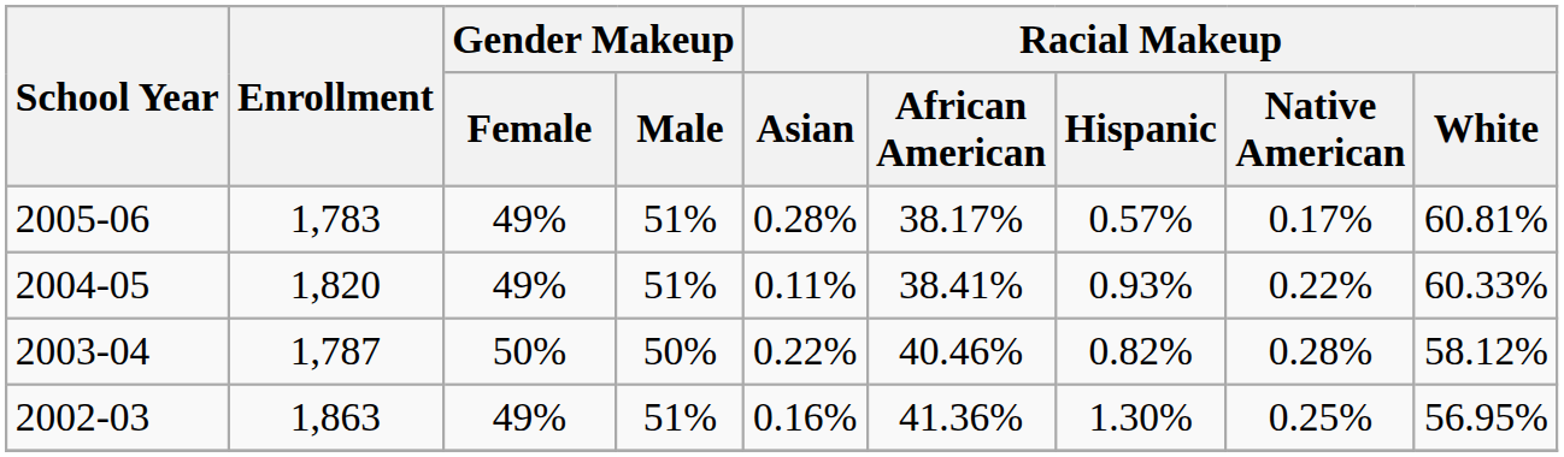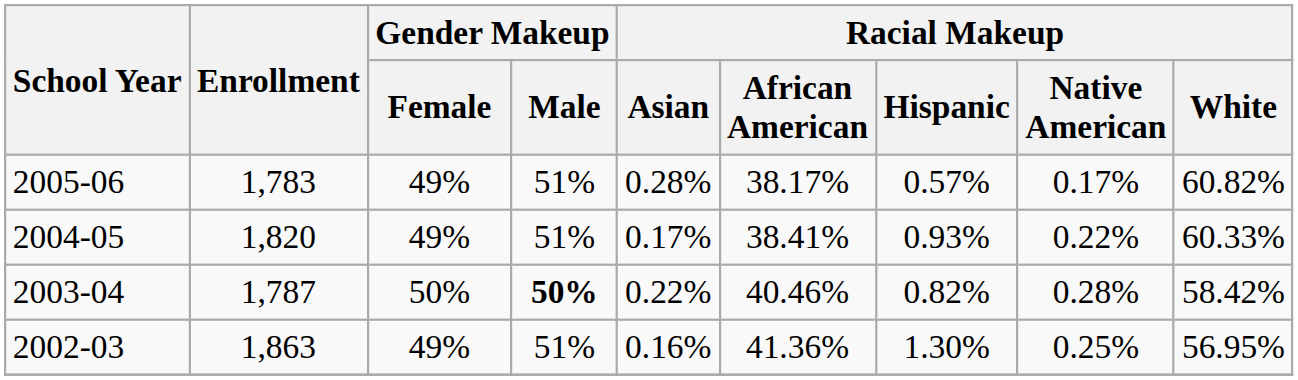 <table class="wikitable" style="font-size: 95%;">
 <tr>
 <th rowspan="2">School Year</th>
 <th rowspan="2">Enrollment</th>
 <th colspan="2">Gender Makeup</th>
 <th colspan="5">Racial Makeup</th>
 </tr>
 <tr>
 <th>Female</th>
 <th>Male</th>
 <th>Asian</th>
 <th>African <br>American</th>
 <th>Hispanic</th>
 <th>Native <br>American</th>
 <th>White</th>
 </tr>
 <tr>
 <td align="left">2005-06</td>
 <td align="center">1,783</td>
 <td align="center">49%</td>
 <td align="center">51%</td>
 <td align="center">0.28%</td>
 <td align="center">38.17%</td>
 <td align="center">0.57%</td>
 <td align="center">0.17%</td>
-<td align="center">60.81%</td>
+<td align="center">60.82%</td>
 </tr>
 <tr>
 <td align="left">2004-05</td>
 <td align="center">1,820</td>
 <td align="center">49%</td>
 <td align="center">51%</td>
-<td align="center">0.11%</td>
+<td align="center">0.17%</td>
 <td align="center">38.41%</td>
 <td align="center">0.93%</td>
 <td align="center">0.22%</td>
 <td align="center">60.33%</td>
 </tr>
 <tr>
 <td align="left">2003-04</td>
 <td align="center">1,787</td>
 <td align="center">50%</td>
-<td align="center">50%</td>
+<td align="center"><strong>50%</strong></td>
 <td align="center">0.22%</td>
 <td align="center">40.46%</td>
 <td align="center">0.82%</td>
 <td align="center">0.28%</td>
-<td align="center">58.12%</td>
+<td align="center">58.42%</td>
 </tr>
 <tr>
 <td align="left">2002-03</td>
 <td align="center">1,863</td>
 <td align="center">49%</td>
 <td align="center">51%</td>
 <td align="center">0.16%</td>
 <td align="center">41.36%</td>
 <td align="center">1.30%</td>
 <td align="center">0.25%</td>
 <td align="center">56.95%</td>
 </tr>
 <tr>
 </tr>
 </table>
